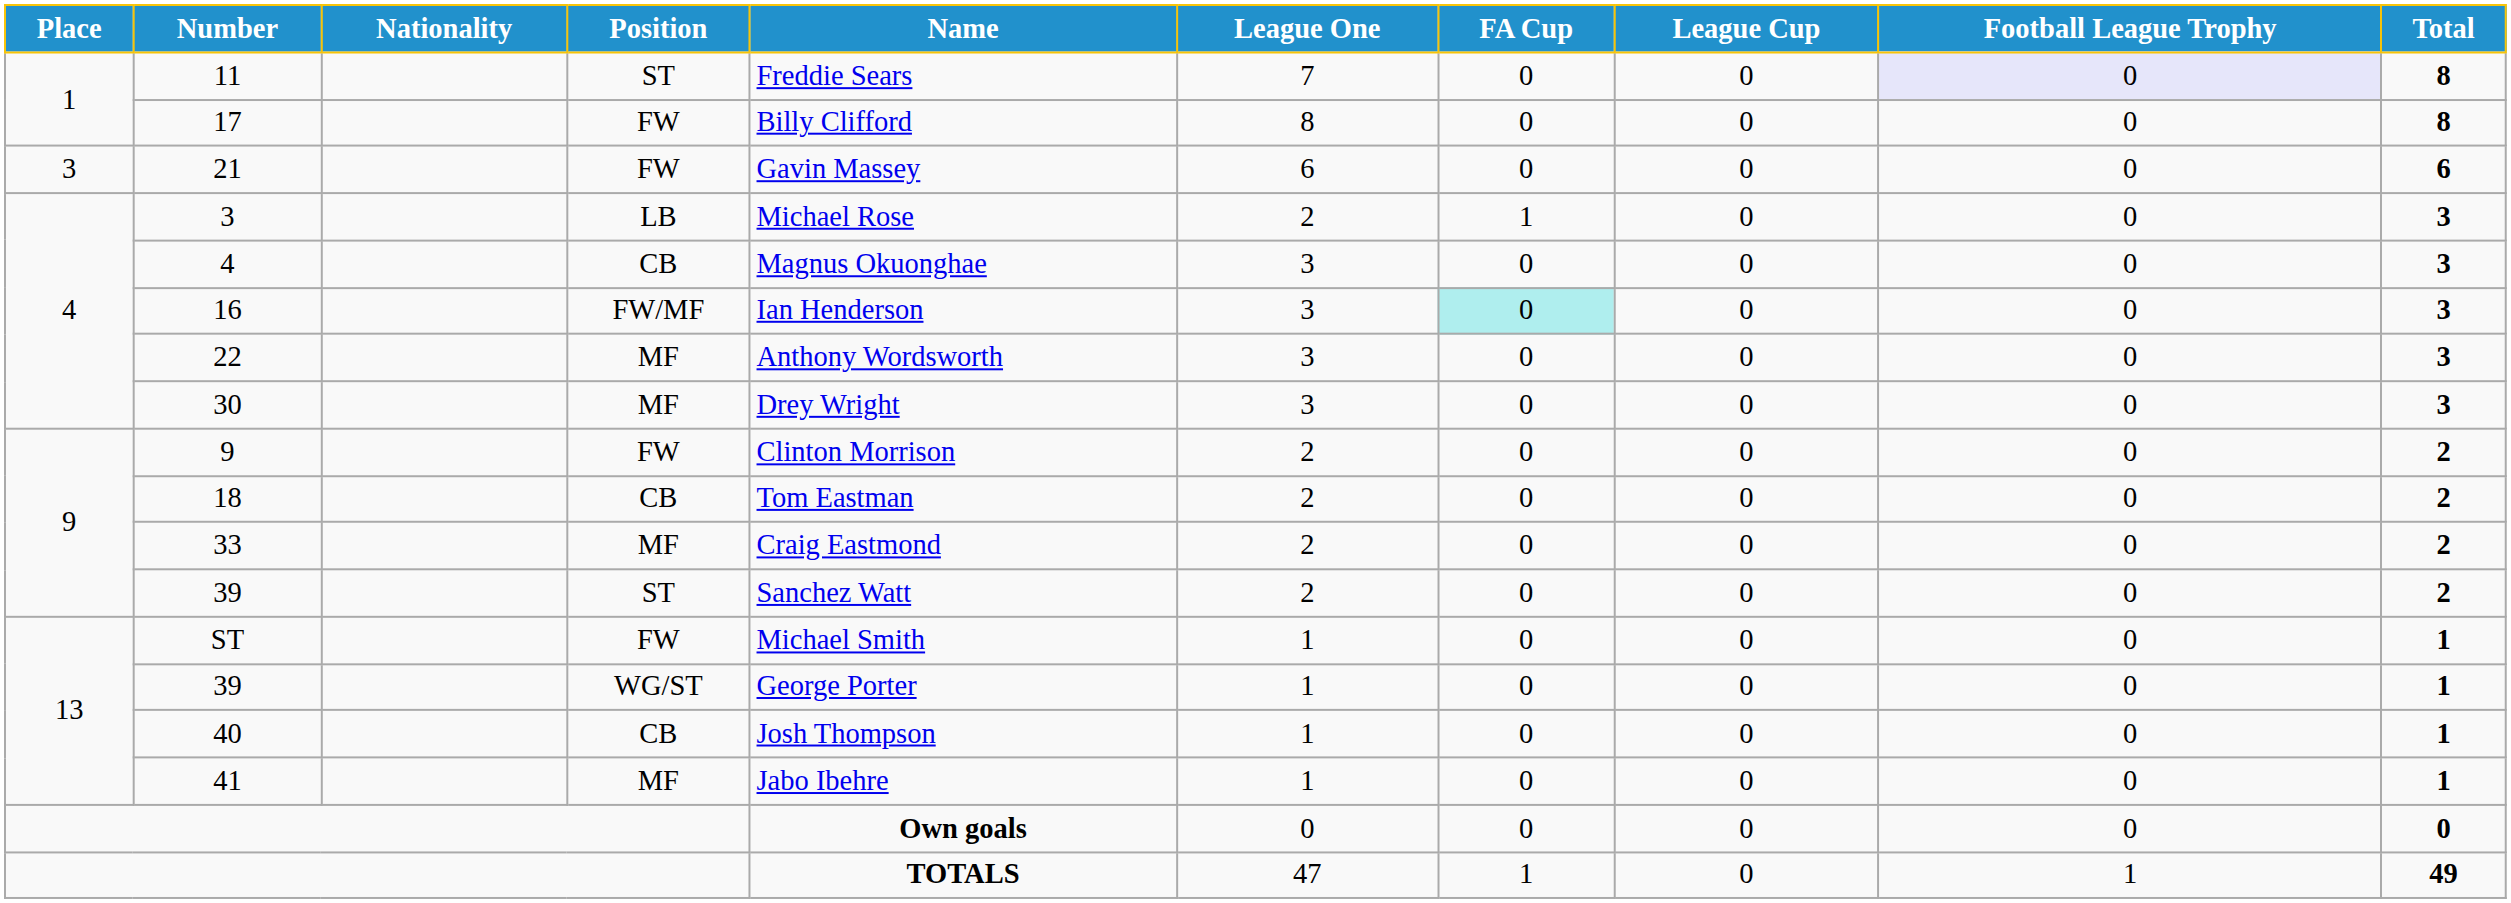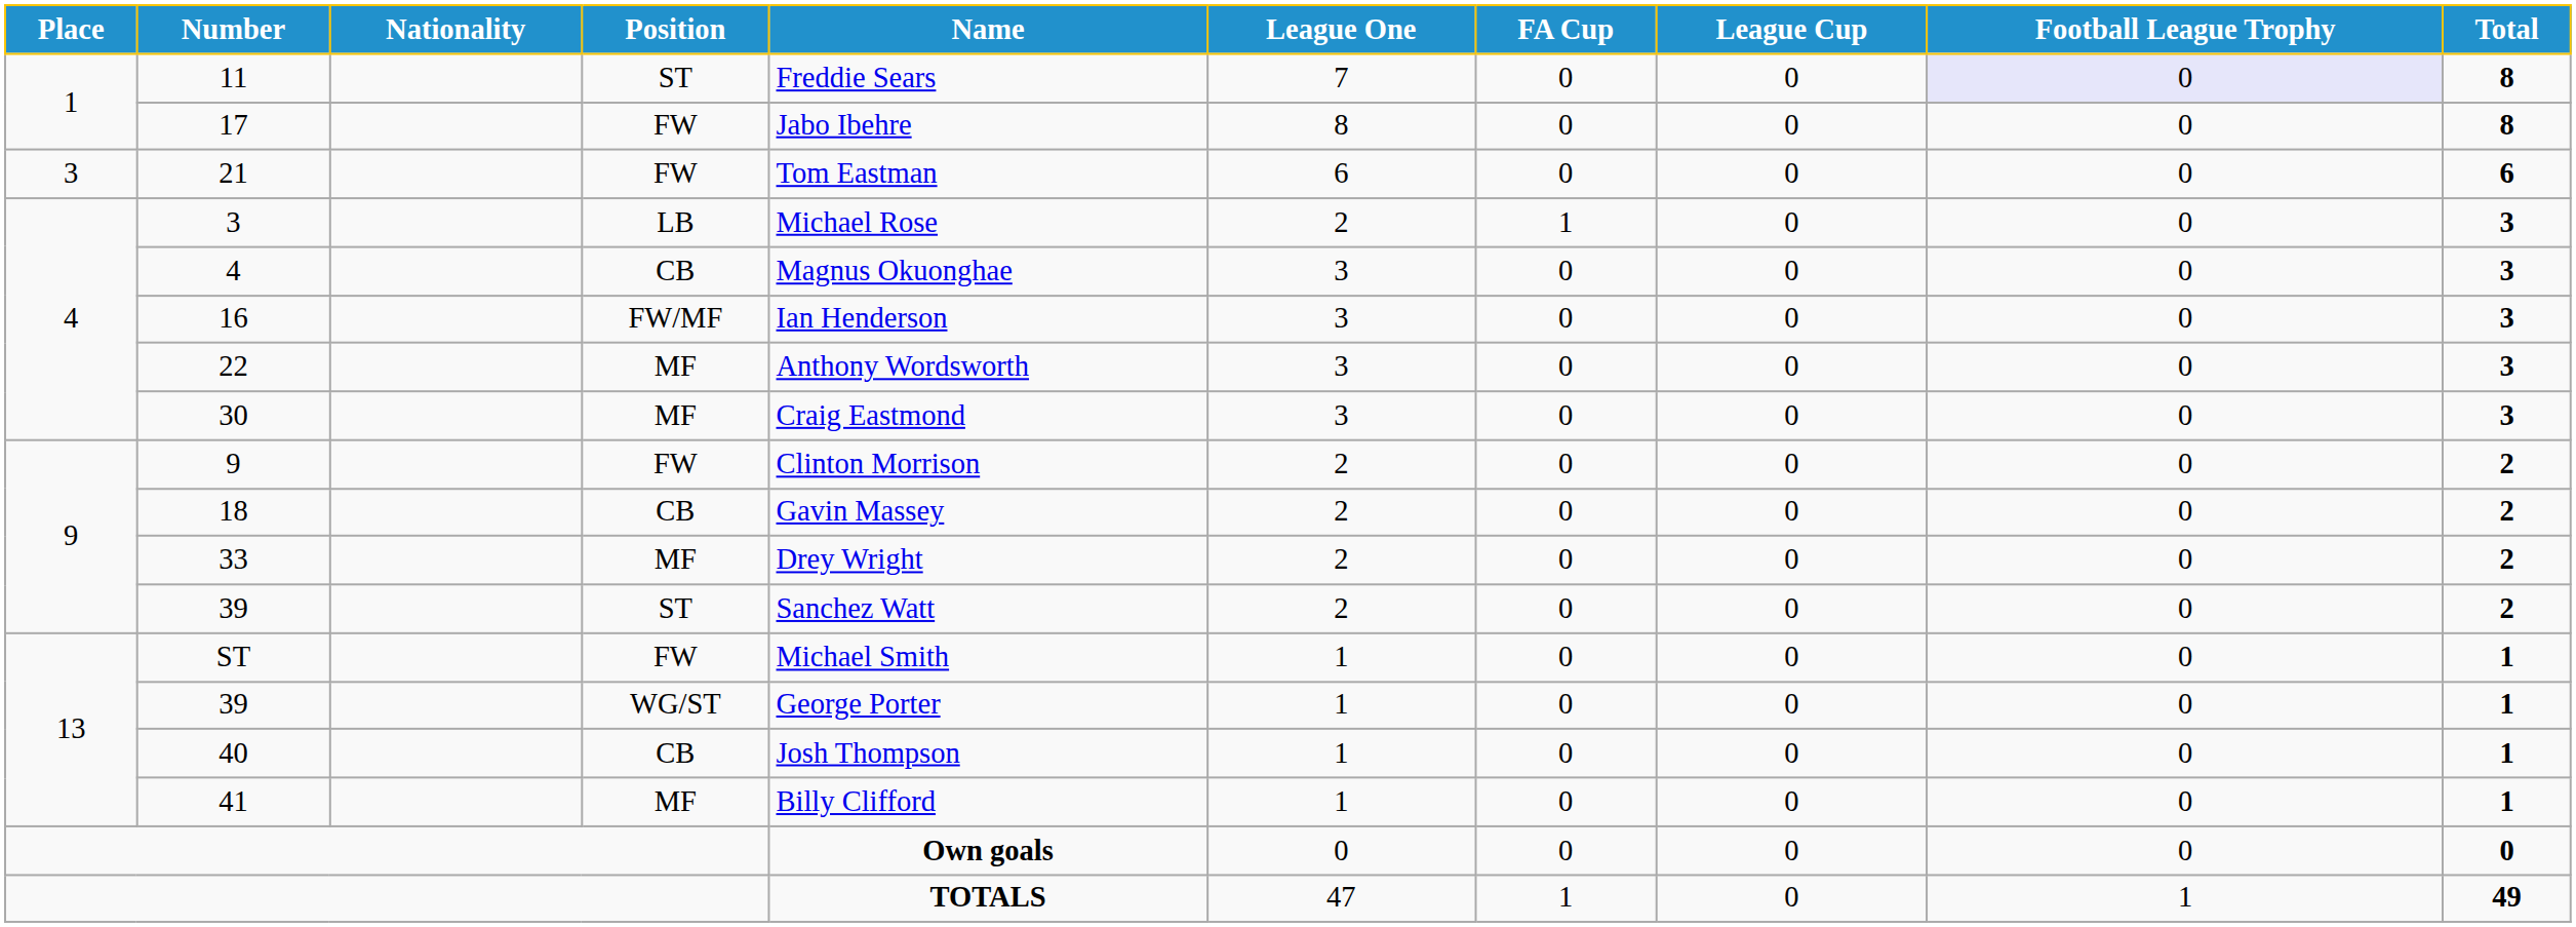 <table class="wikitable" style="text-align:center; font-size:90%; width:100%;">
 <tr>
 <th style="background:#2191CC; color:white; border:1px solid #F7C408; text-align:center;">Place</th>
 <th style="background:#2191CC; color:white; border:1px solid #F7C408; text-align:center;">Number</th>
 <th style="background:#2191CC; color:white; border:1px solid #F7C408; text-align:center;">Nationality</th>
 <th style="background:#2191CC; color:white; border:1px solid #F7C408; text-align:center;">Position</th>
 <th style="background:#2191CC; color:white; border:1px solid #F7C408; text-align:center;">Name</th>
 <th style="background:#2191CC; color:white; border:1px solid #F7C408; text-align:center;">League One</th>
 <th style="background:#2191CC; color:white; border:1px solid #F7C408; text-align:center;">FA Cup</th>
 <th style="background:#2191CC; color:white; border:1px solid #F7C408; text-align:center;">League Cup</th>
 <th style="background:#2191CC; color:white; border:1px solid #F7C408; text-align:center;">Football League Trophy</th>
 <th style="background:#2191CC; color:white; border:1px solid #F7C408; text-align:center;">Total</th>
 </tr>
 <tr>
 <td rowspan=2>1</td>
 <td>11</td>
 <td></td>
 <td>ST</td>
 <td align="left"><a href='#'>Freddie Sears</a></td>
 <td>7</td>
 <td>0</td>
 <td>0</td>
 <td style="background: lavender;">0</td>
 <td><strong>8</strong></td>
 </tr>
 <tr>
 <td>17</td>
 <td></td>
 <td>FW</td>
-<td align="left"><a href='#'>Billy Clifford</a></td>
+<td align="left"><a href='#'>Jabo Ibehre</a></td>
 <td>8</td>
 <td>0</td>
 <td>0</td>
 <td>0</td>
 <td><strong>8</strong></td>
 </tr>
 <tr>
 <td>3</td>
 <td>21</td>
 <td></td>
 <td>FW</td>
-<td align="left"><a href='#'>Gavin Massey</a></td>
+<td align="left"><a href='#'>Tom Eastman</a></td>
 <td>6</td>
 <td>0</td>
 <td>0</td>
 <td>0</td>
 <td><strong>6</strong></td>
 </tr>
 <tr>
 <td rowspan=5>4</td>
 <td>3</td>
 <td></td>
 <td>LB</td>
 <td align="left"><a href='#'>Michael Rose</a></td>
 <td>2</td>
 <td>1</td>
 <td>0</td>
 <td>0</td>
 <td><strong>3</strong></td>
 </tr>
 <tr>
 <td>4</td>
 <td></td>
 <td>CB</td>
 <td align="left"><a href='#'>Magnus Okuonghae</a></td>
 <td>3</td>
 <td>0</td>
 <td>0</td>
 <td>0</td>
 <td><strong>3</strong></td>
 </tr>
 <tr>
 <td>16</td>
 <td></td>
 <td>FW/MF</td>
 <td align="left"><a href='#'>Ian Henderson</a></td>
 <td>3</td>
-<td style="background: paleturquoise;">0</td>
+<td>0</td>
 <td>0</td>
 <td>0</td>
 <td><strong>3</strong></td>
 </tr>
 <tr>
 <td>22</td>
 <td></td>
 <td>MF</td>
 <td align="left"><a href='#'>Anthony Wordsworth</a></td>
 <td>3</td>
 <td>0</td>
 <td>0</td>
 <td>0</td>
 <td><strong>3</strong></td>
 </tr>
 <tr>
 <td>30</td>
 <td></td>
 <td>MF</td>
-<td align="left"><a href='#'>Drey Wright</a></td>
+<td align="left"><a href='#'>Craig Eastmond</a></td>
 <td>3</td>
 <td>0</td>
 <td>0</td>
 <td>0</td>
 <td><strong>3</strong></td>
 </tr>
 <tr>
 <td rowspan=4>9</td>
 <td>9</td>
 <td></td>
 <td>FW</td>
 <td align="left"><a href='#'>Clinton Morrison</a></td>
 <td>2</td>
 <td>0</td>
 <td>0</td>
 <td>0</td>
 <td><strong>2</strong></td>
 </tr>
 <tr>
 <td>18</td>
 <td></td>
 <td>CB</td>
-<td align="left"><a href='#'>Tom Eastman</a></td>
+<td align="left"><a href='#'>Gavin Massey</a></td>
 <td>2</td>
 <td>0</td>
 <td>0</td>
 <td>0</td>
 <td><strong>2</strong></td>
 </tr>
 <tr>
 <td>33</td>
 <td></td>
 <td>MF</td>
-<td align="left"><a href='#'>Craig Eastmond</a></td>
+<td align="left"><a href='#'>Drey Wright</a></td>
 <td>2</td>
 <td>0</td>
 <td>0</td>
 <td>0</td>
 <td><strong>2</strong></td>
 </tr>
 <tr>
 <td>39</td>
 <td></td>
 <td>ST</td>
 <td align="left"><a href='#'>Sanchez Watt</a></td>
 <td>2</td>
 <td>0</td>
 <td>0</td>
 <td>0</td>
 <td><strong>2</strong></td>
 </tr>
 <tr>
 <td rowspan=4>13</td>
 <td>ST</td>
 <td></td>
 <td>FW</td>
 <td align="left"><a href='#'>Michael Smith</a></td>
 <td>1</td>
 <td>0</td>
 <td>0</td>
 <td>0</td>
 <td><strong>1</strong></td>
 </tr>
 <tr>
 <td>39</td>
 <td></td>
 <td>WG/ST</td>
 <td align="left"><a href='#'>George Porter</a></td>
 <td>1</td>
 <td>0</td>
 <td>0</td>
 <td>0</td>
 <td><strong>1</strong></td>
 </tr>
 <tr>
 <td>40</td>
 <td></td>
 <td>CB</td>
 <td align="left"><a href='#'>Josh Thompson</a></td>
 <td>1</td>
 <td>0</td>
 <td>0</td>
 <td>0</td>
 <td><strong>1</strong></td>
 </tr>
 <tr>
 <td>41</td>
 <td></td>
 <td>MF</td>
-<td align="left"><a href='#'>Jabo Ibehre</a></td>
+<td align="left"><a href='#'>Billy Clifford</a></td>
 <td>1</td>
 <td>0</td>
 <td>0</td>
 <td>0</td>
 <td><strong>1</strong></td>
 </tr>
 <tr>
 <td colspan="4"></td>
 <td><strong>Own goals</strong></td>
 <td>0</td>
 <td>0</td>
 <td>0</td>
 <td>0</td>
 <td><strong>0</strong></td>
 </tr>
 <tr>
 <td colspan="4"></td>
 <td><strong>TOTALS</strong></td>
 <td>47</td>
 <td>1</td>
 <td>0</td>
 <td>1</td>
 <td><strong>49</strong></td>
 </tr>
 </table>
